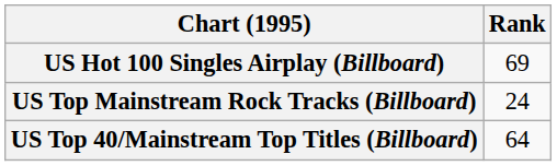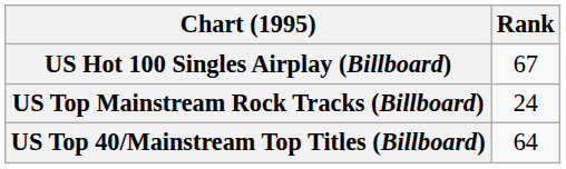 <table class="wikitable plainrowheaders" style="text-align:center">
 <tr>
 <th>Chart (1995)</th>
 <th>Rank</th>
 </tr>
 <tr>
 <th scope="row">US Hot 100 Singles Airplay (<em>Billboard</em>)</th>
-<td>69</td>
+<td>67</td>
 </tr>
 <tr>
 <th scope="row">US Top Mainstream Rock Tracks (<em>Billboard</em>)</th>
 <td>24</td>
 </tr>
 <tr>
 <th scope="row">US Top 40/Mainstream Top Titles (<em>Billboard</em>)</th>
 <td>64</td>
 </tr>
 </table>
